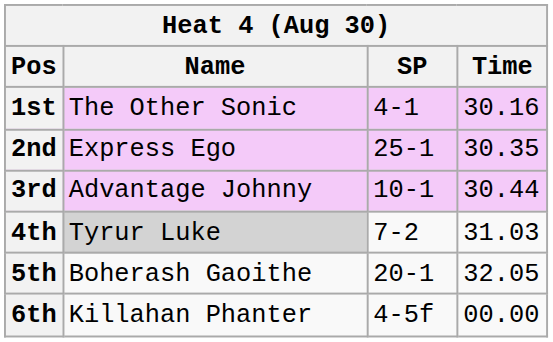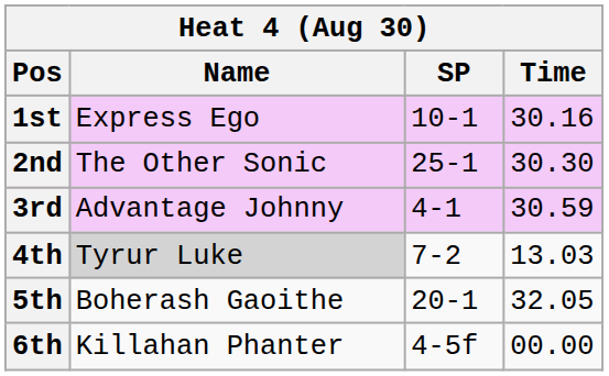 <table class="wikitable">
 <tr>
 <th colspan="6">Heat 4 (Aug 30)</th>
 </tr>
 <tr>
 <th width=20>Pos</th>
 <th width=150>Name</th>
 <th width=40>SP</th>
 <th width=40>Time</th>
 </tr>
 <tr style="background: #f4caf9;">
 <th>1st</th>
-<td>The Other Sonic</td>
-<td>4-1</td>
+<td>Express Ego</td>
+<td>10-1</td>
 <td>30.16</td>
 </tr>
 <tr style="background: #f4caf9;">
 <th>2nd</th>
-<td>Express Ego</td>
+<td>The Other Sonic</td>
 <td>25-1</td>
-<td>30.35</td>
+<td>30.30</td>
 </tr>
 <tr style="background: #f4caf9;">
 <th>3rd</th>
 <td>Advantage Johnny</td>
-<td>10-1</td>
-<td>30.44</td>
+<td>4-1</td>
+<td>30.59</td>
 </tr>
 <tr>
 <th>4th</th>
 <td style="background: lightgrey;">Tyrur Luke</td>
 <td>7-2</td>
-<td>31.03</td>
+<td>13.03</td>
 </tr>
 <tr>
 <th>5th</th>
 <td>Boherash Gaoithe</td>
 <td>20-1</td>
 <td>32.05</td>
 </tr>
 <tr>
 <th>6th</th>
 <td>Killahan Phanter</td>
 <td>4-5f</td>
 <td>00.00</td>
 </tr>
 </table>
